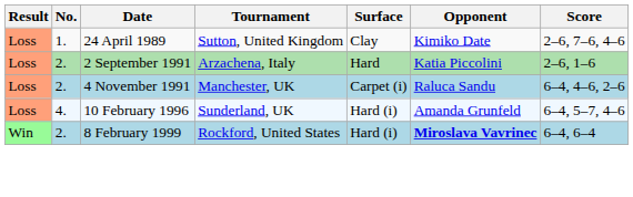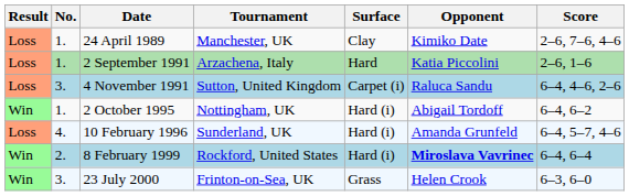 <table class="sortable wikitable">
 <tr>
 <th>Result</th>
 <th>No.</th>
 <th>Date</th>
 <th>Tournament</th>
 <th>Surface</th>
 <th>Opponent</th>
 <th class="unsortable">Score</th>
 </tr>
 <tr>
 <td style="background:#ffa07a;">Loss</td>
 <td>1.</td>
 <td>24 April 1989</td>
-<td><a href='#'>Sutton</a>, United Kingdom</td>
+<td><a href='#'>Manchester</a>, UK</td>
 <td>Clay</td>
 <td> <a href='#'>Kimiko Date</a></td>
 <td>2–6, 7–6, 4–6</td>
 </tr>
 <tr bgcolor="#ADDFAD">
 <td style="background:#ffa07a;">Loss</td>
-<td>2.</td>
+<td>1.</td>
 <td>2 September 1991</td>
 <td><a href='#'>Arzachena</a>, Italy</td>
 <td>Hard</td>
 <td> <a href='#'>Katia Piccolini</a></td>
 <td>2–6, 1–6</td>
 </tr>
 <tr style="background:lightblue;">
 <td style="background:#ffa07a;">Loss</td>
-<td>2.</td>
+<td>3.</td>
 <td>4 November 1991</td>
-<td><a href='#'>Manchester</a>, UK</td>
+<td><a href='#'>Sutton</a>, United Kingdom</td>
 <td>Carpet (i)</td>
 <td> <a href='#'>Raluca Sandu</a></td>
 <td>6–4, 4–6, 2–6</td>
+</tr>
+<tr>
+<td style="background:#98fb98;">Win</td>
+<td>1.</td>
+<td>2 October 1995</td>
+<td><a href='#'>Nottingham</a>, UK</td>
+<td>Hard (i)</td>
+<td> <a href='#'>Abigail Tordoff</a></td>
+<td>6–4, 6–2</td>
 </tr>
 <tr bgcolor="#f0f8ff">
 <td style="background:#ffa07a;">Loss</td>
 <td>4.</td>
 <td>10 February 1996</td>
 <td><a href='#'>Sunderland</a>, UK</td>
 <td>Hard (i)</td>
 <td> <a href='#'>Amanda Grunfeld</a></td>
 <td>6–4, 5–7, 4–6</td>
 </tr>
 <tr bgcolor="lightblue">
 <td style="background:#98fb98;">Win</td>
 <td>2.</td>
 <td>8 February 1999</td>
 <td><a href='#'>Rockford</a>, United States</td>
 <td>Hard (i)</td>
 <td><strong> <a href='#'>Miroslava Vavrinec</a></strong></td>
 <td>6–4, 6–4</td>
 </tr>
+<tr style="background:#f0f8ff;">
+<td style="background:#98fb98;">Win</td>
+<td>3.</td>
+<td>23 July 2000</td>
+<td><a href='#'>Frinton-on-Sea</a>, UK</td>
+<td>Grass</td>
+<td> <a href='#'>Helen Crook</a></td>
+<td>6–3, 6–0</td>
+</tr>
 </table>
